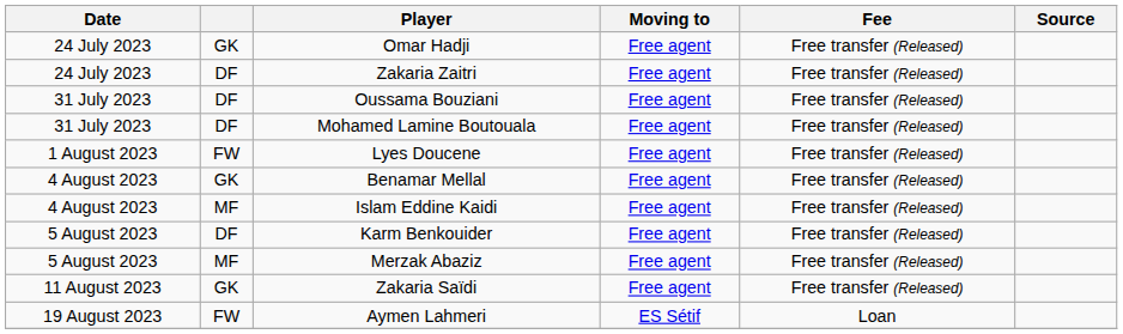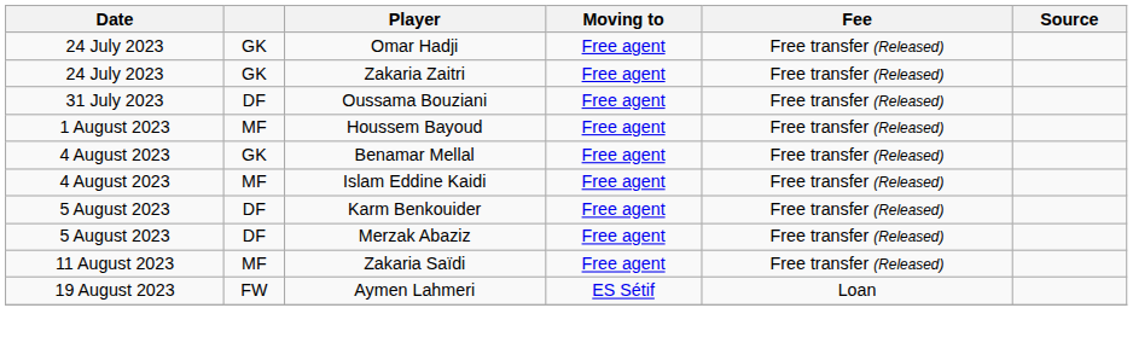 <table class="wikitable sortable" style="width:70%; text-align:center; font-size:85%; text-align:centre;">
 <tr>
 <th>Date</th>
 <th></th>
 <th>Player</th>
 <th>Moving to</th>
 <th>Fee</th>
 <th>Source</th>
 </tr>
 <tr>
 <td>24 July 2023</td>
 <td>GK</td>
 <td> Omar Hadji</td>
 <td><a href='#'>Free agent</a></td>
 <td>Free transfer <small><em>(Released)</em></small></td>
 <td></td>
 </tr>
 <tr>
 <td>24 July 2023</td>
-<td>DF</td>
+<td>GK</td>
 <td> Zakaria Zaitri</td>
 <td><a href='#'>Free agent</a></td>
 <td>Free transfer <small><em>(Released)</em></small></td>
 <td></td>
 </tr>
 <tr>
 <td>31 July 2023</td>
 <td>DF</td>
 <td> Oussama Bouziani</td>
 <td><a href='#'>Free agent</a></td>
 <td>Free transfer <small><em>(Released)</em></small></td>
 <td></td>
 </tr>
 <tr>
-<td>31 July 2023</td>
-<td>DF</td>
-<td> Mohamed Lamine Boutouala</td>
-<td><a href='#'>Free agent</a></td>
-<td>Free transfer <small><em>(Released)</em></small></td>
-<td></td>
-</tr>
-<tr>
 <td>1 August 2023</td>
-<td>FW</td>
-<td> Lyes Doucene</td>
+<td>MF</td>
+<td> Houssem Bayoud</td>
 <td><a href='#'>Free agent</a></td>
 <td>Free transfer <small><em>(Released)</em></small></td>
 <td></td>
 </tr>
 <tr>
 <td>4 August 2023</td>
 <td>GK</td>
 <td> Benamar Mellal</td>
 <td><a href='#'>Free agent</a></td>
 <td>Free transfer <small><em>(Released)</em></small></td>
 <td></td>
 </tr>
 <tr>
 <td>4 August 2023</td>
 <td>MF</td>
 <td> Islam Eddine Kaidi</td>
 <td><a href='#'>Free agent</a></td>
 <td>Free transfer <small><em>(Released)</em></small></td>
 <td></td>
 </tr>
 <tr>
 <td>5 August 2023</td>
 <td>DF</td>
 <td> Karm Benkouider</td>
 <td><a href='#'>Free agent</a></td>
 <td>Free transfer <small><em>(Released)</em></small></td>
 <td></td>
 </tr>
 <tr>
 <td>5 August 2023</td>
-<td>MF</td>
+<td>DF</td>
 <td> Merzak Abaziz</td>
 <td><a href='#'>Free agent</a></td>
 <td>Free transfer <small><em>(Released)</em></small></td>
 <td></td>
 </tr>
 <tr>
 <td>11 August 2023</td>
-<td>GK</td>
+<td>MF</td>
 <td> Zakaria Saïdi</td>
 <td><a href='#'>Free agent</a></td>
 <td>Free transfer <small><em>(Released)</em></small></td>
 <td></td>
 </tr>
 <tr>
 <td>19 August 2023</td>
 <td>FW</td>
 <td> Aymen Lahmeri</td>
 <td><a href='#'>ES Sétif</a></td>
 <td>Loan</td>
 <td></td>
 </tr>
 <tr>
 </tr>
 </table>
